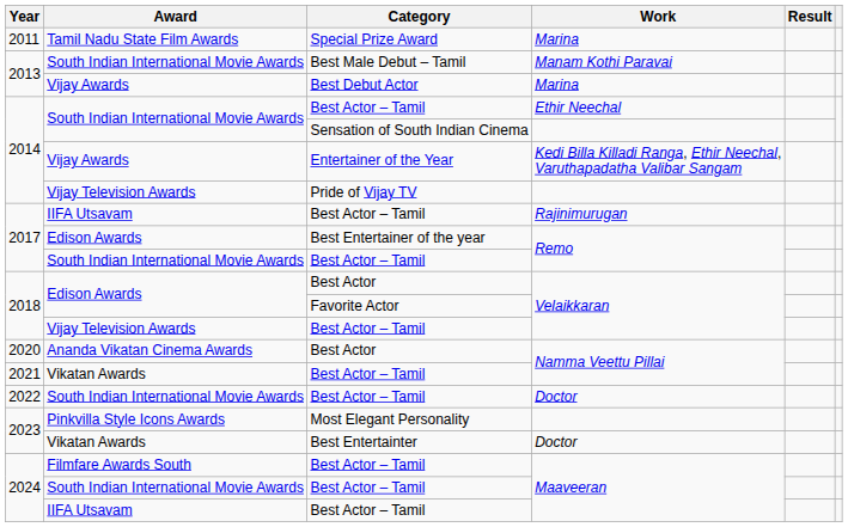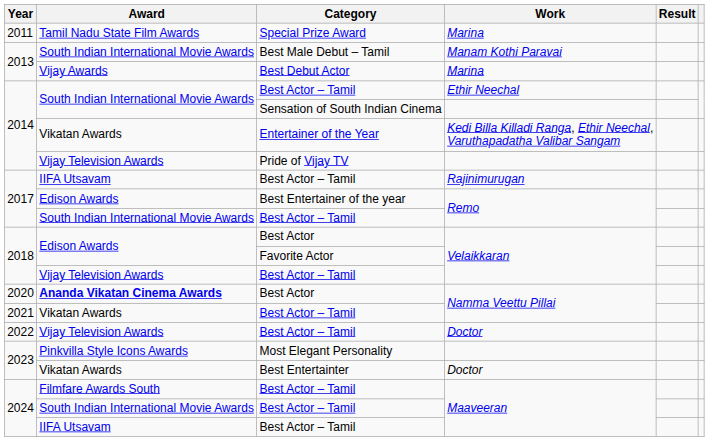 <table class="wikitable sortable">
 <tr>
 <th scope="col">Year</th>
 <th scope="col">Award</th>
 <th scope="col">Category</th>
 <th scope="col">Work</th>
 <th scope="col">Result</th>
 <th scope="col" class="unsortable"></th>
 </tr>
 <tr>
 <td>2011</td>
 <td><a href='#'>Tamil Nadu State Film Awards</a></td>
 <td><a href='#'>Special Prize Award</a></td>
 <td><em><a href='#'>Marina</a></em></td>
 <td></td>
 <td style="text-align:center;"></td>
 </tr>
 <tr>
 <td rowspan="2">2013</td>
 <td><a href='#'>South Indian International Movie Awards</a></td>
 <td>Best Male Debut – Tamil</td>
 <td><em><a href='#'>Manam Kothi Paravai</a></em></td>
 <td></td>
 <td style="text-align:center;"></td>
 </tr>
 <tr>
 <td rowspan="1"><a href='#'>Vijay Awards</a></td>
 <td><a href='#'>Best Debut Actor</a></td>
 <td rowspan="1"><em><a href='#'>Marina</a></em></td>
 <td></td>
 <td style="text-align:center;"></td>
 </tr>
 <tr>
 <td rowspan="4">2014</td>
 <td rowspan="2"><a href='#'>South Indian International Movie Awards</a></td>
 <td><a href='#'>Best Actor – Tamil</a></td>
 <td><em><a href='#'>Ethir Neechal</a></em></td>
 <td></td>
 <td style="text-align:center;" rowspan="2"></td>
 </tr>
 <tr>
 <td>Sensation of South Indian Cinema</td>
 <td></td>
 <td></td>
 </tr>
 <tr>
-<td><a href='#'>Vijay Awards</a></td>
+<td>Vikatan Awards</td>
 <td><a href='#'>Entertainer of the Year</a></td>
 <td><em><a href='#'>Kedi Billa Killadi Ranga</a></em>, <em><a href='#'>Ethir Neechal</a></em>, <br><em><a href='#'>Varuthapadatha Valibar Sangam</a></em></td>
 <td></td>
 <td style="text-align:center;"></td>
 </tr>
 <tr>
 <td><a href='#'>Vijay Television Awards</a></td>
 <td>Pride of <a href='#'>Vijay TV</a></td>
 <td></td>
 <td></td>
 <td style="text-align:center;"></td>
 </tr>
 <tr>
 <td rowspan="3">2017</td>
 <td><a href='#'>IIFA Utsavam</a></td>
 <td>Best Actor – Tamil</td>
 <td><em><a href='#'>Rajinimurugan</a></em></td>
 <td></td>
 <td style="text-align:center;"></td>
 </tr>
 <tr>
 <td><a href='#'>Edison Awards</a></td>
 <td>Best Entertainer of the year</td>
 <td rowspan="2"><em><a href='#'>Remo</a></em></td>
 <td></td>
 <td style="text-align:center;"></td>
 </tr>
 <tr>
 <td><a href='#'>South Indian International Movie Awards</a></td>
 <td><a href='#'>Best Actor – Tamil</a></td>
 <td></td>
 <td style="text-align:center;"></td>
 </tr>
 <tr>
 <td rowspan="3">2018</td>
 <td rowspan="2"><a href='#'>Edison Awards</a></td>
 <td>Best Actor</td>
 <td rowspan="3"><em><a href='#'>Velaikkaran</a></em></td>
 <td></td>
 <td style="text-align:center;"></td>
 </tr>
 <tr>
 <td>Favorite Actor</td>
 <td></td>
 <td style="text-align:center;"></td>
 </tr>
 <tr>
 <td><a href='#'>Vijay Television Awards</a></td>
 <td><a href='#'>Best Actor – Tamil</a></td>
 <td></td>
 <td style="text-align:center;"></td>
 </tr>
 <tr>
 <td>2020</td>
-<td><a href='#'>Ananda Vikatan Cinema Awards</a></td>
+<td><strong><a href='#'>Ananda Vikatan Cinema Awards</a></strong></td>
 <td>Best Actor</td>
 <td rowspan="2"><em><a href='#'>Namma Veettu Pillai</a></em></td>
 <td></td>
 <td></td>
 </tr>
 <tr>
 <td>2021</td>
 <td>Vikatan Awards</td>
 <td><a href='#'>Best Actor – Tamil</a></td>
 <td></td>
 <td style="text-align:center;"></td>
 </tr>
 <tr>
 <td>2022</td>
-<td><a href='#'>South Indian International Movie Awards</a></td>
+<td><a href='#'>Vijay Television Awards</a></td>
 <td><a href='#'>Best Actor – Tamil</a></td>
 <td><em><a href='#'>Doctor</a></em></td>
 <td></td>
 <td style="text-align:center;"></td>
 </tr>
 <tr>
 <td rowspan="2">2023</td>
 <td><a href='#'>Pinkvilla Style Icons Awards</a></td>
 <td>Most Elegant Personality</td>
 <td></td>
 <td></td>
 <td></td>
 </tr>
 <tr>
 <td>Vikatan Awards</td>
 <td>Best Entertainter</td>
 <td><em>Doctor</em></td>
 <td></td>
 <td></td>
 </tr>
 <tr>
 <td rowspan="3">2024</td>
 <td><a href='#'>Filmfare Awards South</a></td>
 <td><a href='#'>Best Actor – Tamil</a></td>
 <td rowspan="3"><em><a href='#'>Maaveeran</a></em></td>
 <td></td>
 <td style="text-align:center;"></td>
 </tr>
 <tr>
 <td><a href='#'>South Indian International Movie Awards</a></td>
 <td><a href='#'>Best Actor – Tamil</a></td>
 <td></td>
 <td></td>
 </tr>
 <tr>
 <td><a href='#'>IIFA Utsavam</a></td>
 <td>Best Actor – Tamil</td>
 <td></td>
 <td></td>
 </tr>
 </table>
